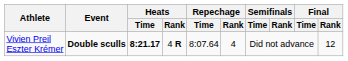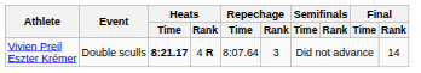 <table class="wikitable" style="font-size:90%">
 <tr>
 <th rowspan="2">Athlete</th>
 <th rowspan="2">Event</th>
 <th colspan="2">Heats</th>
 <th colspan="2">Repechage</th>
 <th colspan="2">Semifinals</th>
 <th colspan="2">Final</th>
 </tr>
 <tr style="font-size:95%">
 <th>Time</th>
 <th>Rank</th>
 <th>Time</th>
 <th>Rank</th>
 <th>Time</th>
 <th>Rank</th>
 <th>Time</th>
 <th>Rank</th>
 </tr>
 <tr align=center>
 <td align=left><a href='#'>Vivien Preil</a><br><a href='#'>Eszter Krémer</a></td>
-<td align=left><strong>Double sculls</strong></td>
+<td align=left>Double sculls</td>
 <td><strong>8:21.17</strong></td>
 <td>4 <strong>R</strong></td>
 <td>8:07.64</td>
-<td>4</td>
+<td>3</td>
 <td colspan=3>Did not advance</td>
-<td>12</td>
+<td>14</td>
 </tr>
 </table>
